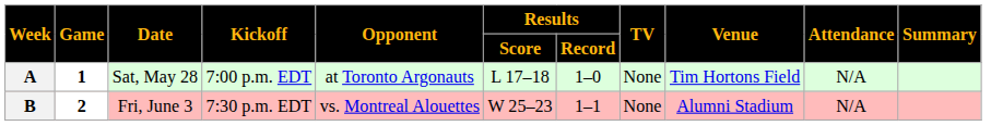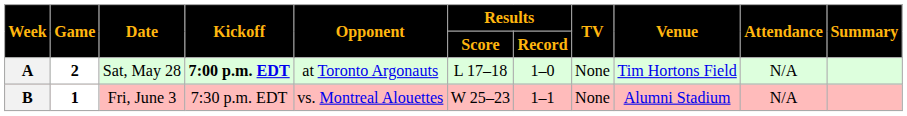 <table class="wikitable" style="font-size: 95%;">
 <tr>
 <th style="background:black;color:#FFB60F;" rowspan=2>Week</th>
 <th style="background:black;color:#FFB60F;" rowspan=2>Game</th>
 <th style="background:black;color:#FFB60F;" rowspan=2>Date</th>
 <th style="background:black;color:#FFB60F;" rowspan=2>Kickoff</th>
 <th style="background:black;color:#FFB60F;" rowspan=2>Opponent</th>
 <th style="background:black;color:#FFB60F;" colspan=2>Results</th>
 <th style="background:black;color:#FFB60F;" rowspan=2>TV</th>
 <th style="background:black;color:#FFB60F;" rowspan=2>Venue</th>
 <th style="background:black;color:#FFB60F;" rowspan=2>Attendance</th>
 <th style="background:black;color:#FFB60F;" rowspan=2>Summary</th>
 </tr>
 <tr>
 <th style="background:black;color:#FFB60F;">Score</th>
 <th style="background:black;color:#FFB60F;">Record</th>
 </tr>
 <tr align="center"= bgcolor="ddffdd">
 <th align="center">A</th>
-<th style="text-align:center; background:white;"><span>1</span></th>
+<th style="text-align:center; background:white;"><span>2</span></th>
 <td align="center">Sat, May 28</td>
-<td align="center">7:00 p.m. <a href='#'>EDT</a></td>
+<td align="center"><strong>7:00 p.m. <a href='#'>EDT</a></strong></td>
 <td align="center">at <a href='#'>Toronto Argonauts</a></td>
 <td align="center">L 17–18</td>
 <td align="center">1–0</td>
 <td align="center">None</td>
 <td align="center"><a href='#'>Tim Hortons Field</a></td>
 <td align="center">N/A</td>
 <td align="center"></td>
 </tr>
 <tr align="center"= bgcolor="ffbbbb">
 <th align="center">B</th>
-<th style="text-align:center; background:white;"><span>2</span></th>
+<th style="text-align:center; background:white;"><span>1</span></th>
 <td align="center">Fri, June 3</td>
 <td align="center">7:30 p.m. EDT</td>
 <td align="center">vs. <a href='#'>Montreal Alouettes</a></td>
 <td align="center">W 25–23</td>
 <td align="center">1–1</td>
 <td align="center">None</td>
 <td align="center"><a href='#'>Alumni Stadium</a></td>
 <td align="center">N/A</td>
 <td align="center"></td>
 </tr>
 </table>
